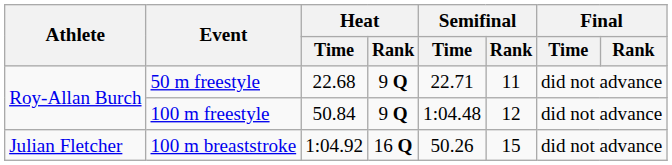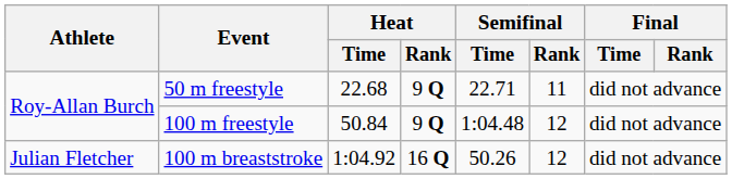 <table class=wikitable style="font-size:90%">
 <tr>
 <th rowspan=2>Athlete</th>
 <th rowspan=2>Event</th>
 <th colspan="2">Heat</th>
 <th colspan="2">Semifinal</th>
 <th colspan="2">Final</th>
 </tr>
 <tr style="font-size:95%">
 <th>Time</th>
 <th>Rank</th>
 <th>Time</th>
 <th>Rank</th>
 <th>Time</th>
 <th>Rank</th>
 </tr>
 <tr align=center>
 <td align=left rowspan="2"><a href='#'>Roy-Allan Burch</a></td>
 <td align=left><a href='#'>50 m freestyle</a></td>
 <td>22.68</td>
 <td>9 <strong>Q</strong></td>
 <td>22.71</td>
 <td>11</td>
 <td colspan=2>did not advance</td>
 </tr>
 <tr align=center>
 <td align=left><a href='#'>100 m freestyle</a></td>
 <td>50.84</td>
 <td>9 <strong>Q</strong></td>
 <td>1:04.48</td>
 <td>12</td>
 <td colspan=2>did not advance</td>
 </tr>
 <tr align=center>
 <td align=left><a href='#'>Julian Fletcher</a></td>
 <td align=left><a href='#'>100 m breaststroke</a></td>
 <td>1:04.92</td>
 <td>16 <strong>Q</strong></td>
 <td>50.26</td>
-<td>15</td>
+<td>12</td>
 <td colspan=2>did not advance</td>
 </tr>
 </table>
